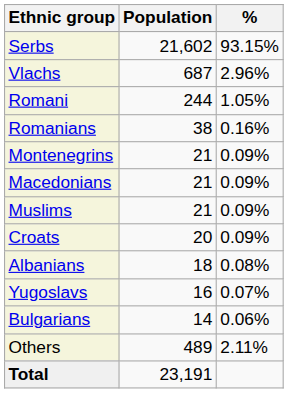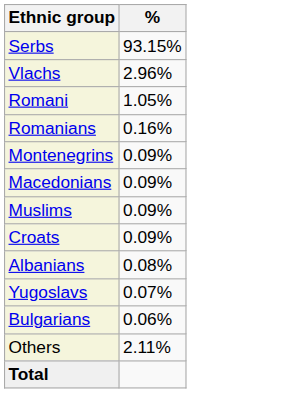 <table class="wikitable">
 <tr>
 <th>Ethnic group</th>
-<th>Population</th>
 <th>%</th>
 </tr>
 <tr>
 <td style="background:#F5F5DC;"><a href='#'>Serbs</a></td>
-<td align="right">21,602</td>
 <td>93.15%</td>
 </tr>
 <tr>
 <td style="background:#F5F5DC;"><a href='#'>Vlachs</a></td>
-<td align="right">687</td>
 <td>2.96%</td>
 </tr>
 <tr>
 <td style="background:#F5F5DC;"><a href='#'>Romani</a></td>
-<td align="right">244</td>
 <td>1.05%</td>
 </tr>
 <tr>
 <td style="background:#F5F5DC;"><a href='#'>Romanians</a></td>
-<td align="right">38</td>
 <td>0.16%</td>
 </tr>
 <tr>
 <td style="background:#F5F5DC;"><a href='#'>Montenegrins</a></td>
-<td align="right">21</td>
 <td>0.09%</td>
 </tr>
 <tr>
 <td style="background:#F5F5DC;"><a href='#'>Macedonians</a></td>
-<td align="right">21</td>
 <td>0.09%</td>
 </tr>
 <tr>
 <td style="background:#F5F5DC;"><a href='#'>Muslims</a></td>
-<td align="right">21</td>
 <td>0.09%</td>
 </tr>
 <tr>
 <td style="background:#F5F5DC;"><a href='#'>Croats</a></td>
-<td align="right">20</td>
 <td>0.09%</td>
 </tr>
 <tr>
 <td style="background:#F5F5DC;"><a href='#'>Albanians</a></td>
-<td align="right">18</td>
 <td>0.08%</td>
 </tr>
 <tr>
 <td style="background:#F5F5DC;"><a href='#'>Yugoslavs</a></td>
-<td align="right">16</td>
 <td>0.07%</td>
 </tr>
 <tr>
 <td style="background:#F5F5DC;"><a href='#'>Bulgarians</a></td>
-<td align="right">14</td>
 <td>0.06%</td>
 </tr>
 <tr>
 <td style="background:#F5F5DC;">Others</td>
-<td align="right">489</td>
 <td>2.11%</td>
 </tr>
 <tr>
 <td style="background:#F0F0F0;"><strong>Total</strong></td>
-<td align="right">23,191</td>
 <td></td>
 </tr>
 </table>
